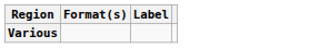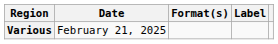 <table class="wikitable plainrowheaders">
 <tr>
 <th scope="col">Region</th>
+<th scope="col">Date</th>
 <th scope="col">Format(s)</th>
 <th scope="col">Label</th>
 <th scope="col"></th>
 </tr>
 <tr>
 <th scope="row">Various</th>
+<td>February 21, 2025</td>
 <td></td>
 <td></td>
 <td style="text-align:center"></td>
 </tr>
 </table>
